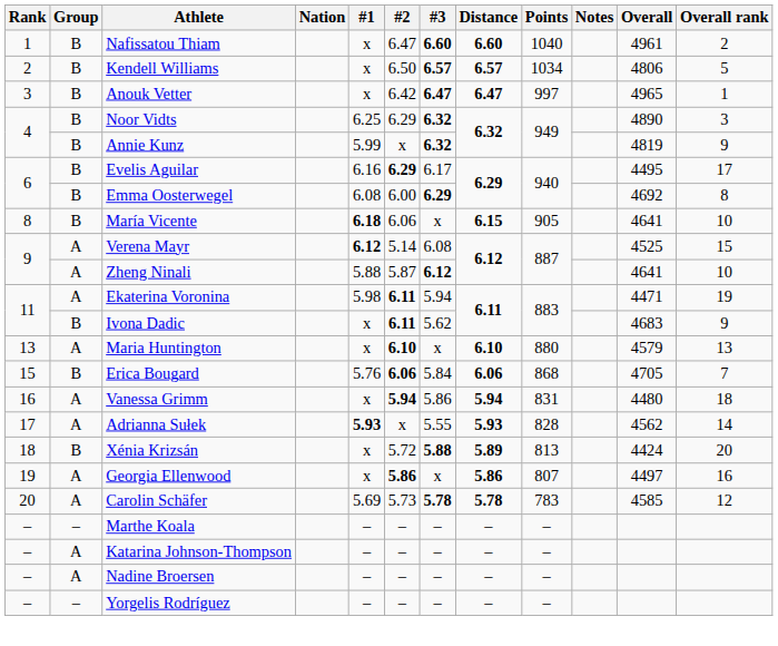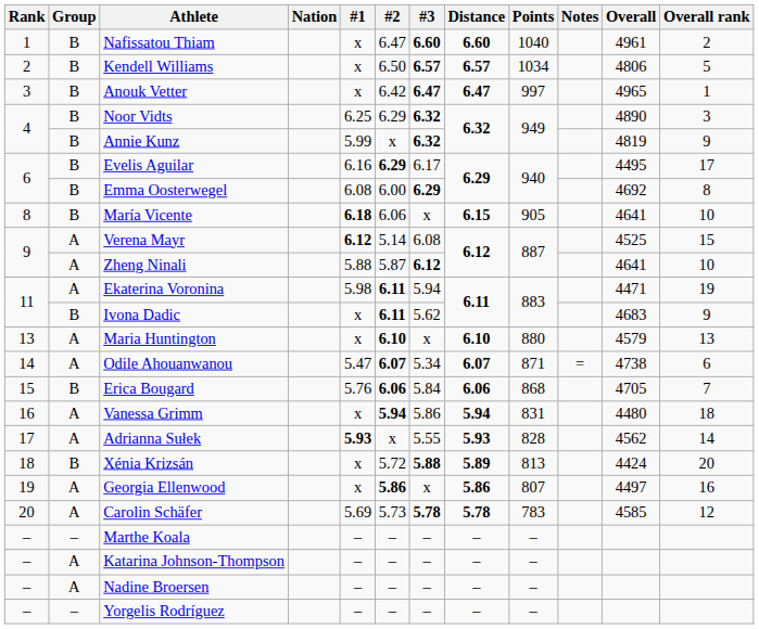 <table class="wikitable sortable" style="text-align:center">
 <tr>
 <th>Rank</th>
 <th>Group</th>
 <th>Athlete</th>
 <th>Nation</th>
 <th>#1</th>
 <th>#2</th>
 <th>#3</th>
 <th>Distance</th>
 <th>Points</th>
 <th>Notes</th>
 <th>Overall</th>
 <th>Overall rank</th>
 </tr>
 <tr>
 <td>1</td>
 <td>B</td>
 <td align="left"><a href='#'>Nafissatou Thiam</a></td>
 <td align="left"></td>
 <td>x</td>
 <td>6.47</td>
 <td><strong>6.60</strong></td>
 <td><strong>6.60</strong></td>
 <td>1040</td>
 <td></td>
 <td>4961</td>
 <td>2</td>
 </tr>
 <tr>
 <td>2</td>
 <td>B</td>
 <td align="left"><a href='#'>Kendell Williams</a></td>
 <td align="left"></td>
 <td>x</td>
 <td>6.50</td>
 <td><strong>6.57</strong></td>
 <td><strong>6.57</strong></td>
 <td>1034</td>
 <td></td>
 <td>4806</td>
 <td>5</td>
 </tr>
 <tr>
 <td>3</td>
 <td>B</td>
 <td align="left"><a href='#'>Anouk Vetter</a></td>
 <td align="left"></td>
 <td>x</td>
 <td>6.42</td>
 <td><strong>6.47</strong></td>
 <td><strong>6.47</strong></td>
 <td>997</td>
 <td></td>
 <td>4965</td>
 <td>1</td>
 </tr>
 <tr>
 <td rowspan="2">4</td>
 <td>B</td>
 <td align="left"><a href='#'>Noor Vidts</a></td>
 <td align="left"></td>
 <td>6.25</td>
 <td>6.29</td>
 <td><strong>6.32</strong></td>
 <td rowspan="2"><strong>6.32</strong></td>
 <td rowspan="2">949</td>
 <td></td>
 <td>4890</td>
 <td>3</td>
 </tr>
 <tr>
 <td>B</td>
 <td align="left"><a href='#'>Annie Kunz</a></td>
 <td align="left"></td>
 <td>5.99</td>
 <td>x</td>
 <td><strong>6.32</strong></td>
 <td></td>
 <td>4819</td>
 <td>9</td>
 </tr>
 <tr>
 <td rowspan="2">6</td>
 <td>B</td>
 <td align="left"><a href='#'>Evelis Aguilar</a></td>
 <td align="left"></td>
 <td>6.16</td>
 <td><strong>6.29</strong></td>
 <td>6.17</td>
 <td rowspan="2"><strong>6.29</strong></td>
 <td rowspan="2">940</td>
 <td></td>
 <td>4495</td>
 <td>17</td>
 </tr>
 <tr>
 <td>B</td>
 <td align="left"><a href='#'>Emma Oosterwegel</a></td>
 <td align="left"></td>
 <td>6.08</td>
 <td>6.00</td>
 <td><strong>6.29</strong></td>
 <td></td>
 <td>4692</td>
 <td>8</td>
 </tr>
 <tr>
 <td>8</td>
 <td>B</td>
 <td align="left"><a href='#'>María Vicente</a></td>
 <td align="left"></td>
 <td><strong>6.18</strong></td>
 <td>6.06</td>
 <td>x</td>
 <td><strong>6.15</strong></td>
 <td>905</td>
 <td></td>
 <td>4641</td>
 <td>10</td>
 </tr>
 <tr>
 <td rowspan="2">9</td>
 <td>A</td>
 <td align="left"><a href='#'>Verena Mayr</a></td>
 <td align="left"></td>
 <td><strong>6.12</strong></td>
 <td>5.14</td>
 <td>6.08</td>
 <td rowspan="2"><strong>6.12</strong></td>
 <td rowspan="2">887</td>
 <td></td>
 <td>4525</td>
 <td>15</td>
 </tr>
 <tr>
 <td>A</td>
 <td align="left"><a href='#'>Zheng Ninali</a></td>
 <td align="left"></td>
 <td>5.88</td>
 <td>5.87</td>
 <td><strong>6.12</strong></td>
 <td></td>
 <td>4641</td>
 <td>10</td>
 </tr>
 <tr>
 <td rowspan="2">11</td>
 <td>A</td>
 <td align="left"><a href='#'>Ekaterina Voronina</a></td>
 <td align="left"></td>
 <td>5.98</td>
 <td><strong>6.11</strong></td>
 <td>5.94</td>
 <td rowspan="2"><strong>6.11</strong></td>
 <td rowspan="2">883</td>
 <td></td>
 <td>4471</td>
 <td>19</td>
 </tr>
 <tr>
 <td>B</td>
 <td align="left"><a href='#'>Ivona Dadic</a></td>
 <td align="left"></td>
 <td>x</td>
 <td><strong>6.11</strong></td>
 <td>5.62</td>
 <td></td>
 <td>4683</td>
 <td>9</td>
 </tr>
 <tr>
 <td>13</td>
 <td>A</td>
 <td align="left"><a href='#'>Maria Huntington</a></td>
 <td align="left"></td>
 <td>x</td>
 <td><strong>6.10</strong></td>
 <td>x</td>
 <td><strong>6.10</strong></td>
 <td>880</td>
 <td></td>
 <td>4579</td>
 <td>13</td>
 </tr>
 <tr>
+<td>14</td>
+<td>A</td>
+<td align="left"><a href='#'>Odile Ahouanwanou</a></td>
+<td align="left"></td>
+<td>5.47</td>
+<td><strong>6.07</strong></td>
+<td>5.34</td>
+<td><strong>6.07</strong></td>
+<td>871</td>
+<td>=</td>
+<td>4738</td>
+<td>6</td>
+</tr>
+<tr>
 <td>15</td>
 <td>B</td>
 <td align="left"><a href='#'>Erica Bougard</a></td>
 <td align="left"></td>
 <td>5.76</td>
 <td><strong>6.06</strong></td>
 <td>5.84</td>
 <td><strong>6.06</strong></td>
 <td>868</td>
 <td></td>
 <td>4705</td>
 <td>7</td>
 </tr>
 <tr>
 <td>16</td>
 <td>A</td>
 <td align="left"><a href='#'>Vanessa Grimm</a></td>
 <td align="left"></td>
 <td>x</td>
 <td><strong>5.94</strong></td>
 <td>5.86</td>
 <td><strong>5.94</strong></td>
 <td>831</td>
 <td></td>
 <td>4480</td>
 <td>18</td>
 </tr>
 <tr>
 <td>17</td>
 <td>A</td>
 <td align="left"><a href='#'>Adrianna Sułek</a></td>
 <td align="left"></td>
 <td><strong>5.93</strong></td>
 <td>x</td>
 <td>5.55</td>
 <td><strong>5.93</strong></td>
 <td>828</td>
 <td></td>
 <td>4562</td>
 <td>14</td>
 </tr>
 <tr>
 <td>18</td>
 <td>B</td>
 <td align="left"><a href='#'>Xénia Krizsán</a></td>
 <td align="left"></td>
 <td>x</td>
 <td>5.72</td>
 <td><strong>5.88</strong></td>
 <td><strong>5.89</strong></td>
 <td>813</td>
 <td></td>
 <td>4424</td>
 <td>20</td>
 </tr>
 <tr>
 <td>19</td>
 <td>A</td>
 <td align="left"><a href='#'>Georgia Ellenwood</a></td>
 <td align="left"></td>
 <td>x</td>
 <td><strong>5.86</strong></td>
 <td>x</td>
 <td><strong>5.86</strong></td>
 <td>807</td>
 <td></td>
 <td>4497</td>
 <td>16</td>
 </tr>
 <tr>
 <td>20</td>
 <td>A</td>
 <td align="left"><a href='#'>Carolin Schäfer</a></td>
 <td align="left"></td>
 <td>5.69</td>
 <td>5.73</td>
 <td><strong>5.78</strong></td>
 <td><strong>5.78</strong></td>
 <td>783</td>
 <td></td>
 <td>4585</td>
 <td>12</td>
 </tr>
 <tr>
 <td>–</td>
 <td>–</td>
 <td align="left"><a href='#'>Marthe Koala</a></td>
 <td align="left"></td>
 <td>–</td>
 <td>–</td>
 <td>–</td>
 <td>–</td>
 <td>–</td>
 <td></td>
 <td></td>
 <td></td>
 </tr>
 <tr>
 <td>–</td>
 <td>A</td>
 <td align="left"><a href='#'>Katarina Johnson-Thompson</a></td>
 <td align="left"></td>
 <td>–</td>
 <td>–</td>
 <td>–</td>
 <td>–</td>
 <td>–</td>
 <td></td>
 <td></td>
 <td></td>
 </tr>
 <tr>
 <td>–</td>
 <td>A</td>
 <td align="left"><a href='#'>Nadine Broersen</a></td>
 <td align="left"></td>
 <td>–</td>
 <td>–</td>
 <td>–</td>
 <td>–</td>
 <td>–</td>
 <td></td>
 <td></td>
 <td></td>
 </tr>
 <tr>
 <td>–</td>
 <td>–</td>
 <td align="left"><a href='#'>Yorgelis Rodríguez</a></td>
 <td align="left"></td>
 <td>–</td>
 <td>–</td>
 <td>–</td>
 <td>–</td>
 <td>–</td>
 <td></td>
 <td></td>
 <td></td>
 </tr>
 </table>
